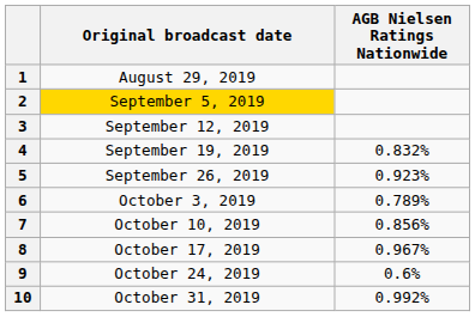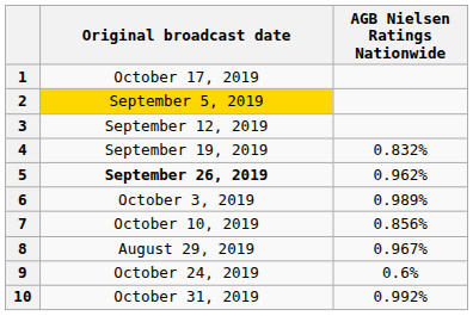 <table class="wikitable" style="width:400px; text-align:center">
 <tr>
 <th scope="col"></th>
 <th scope="col">Original broadcast date</th>
 <th width="110">AGB Nielsen Ratings Nationwide</th>
 </tr>
 <tr>
 <th>1</th>
-<td>August 29, 2019</td>
+<td>October 17, 2019</td>
 <td></td>
 </tr>
 <tr>
 <th>2</th>
 <td style="background: gold;">September 5, 2019</td>
 <td></td>
 </tr>
 <tr>
 <th>3</th>
 <td>September 12, 2019</td>
 <td></td>
 </tr>
 <tr>
 <th>4</th>
 <td>September 19, 2019</td>
 <td>0.832%</td>
 </tr>
 <tr>
 <th>5</th>
-<td>September 26, 2019</td>
-<td>0.923%</td>
+<td><strong>September 26, 2019</strong></td>
+<td>0.962%</td>
 </tr>
 <tr>
 <th>6</th>
 <td>October 3, 2019</td>
-<td>0.789%</td>
+<td>0.989%</td>
 </tr>
 <tr>
 <th>7</th>
 <td>October 10, 2019</td>
 <td>0.856%</td>
 </tr>
 <tr>
 <th>8</th>
-<td>October 17, 2019</td>
+<td>August 29, 2019</td>
 <td>0.967%</td>
 </tr>
 <tr>
 <th>9</th>
 <td>October 24, 2019</td>
 <td>0.6%</td>
 </tr>
 <tr>
 <th>10</th>
 <td>October 31, 2019</td>
 <td>0.992%</td>
 </tr>
 </table>
